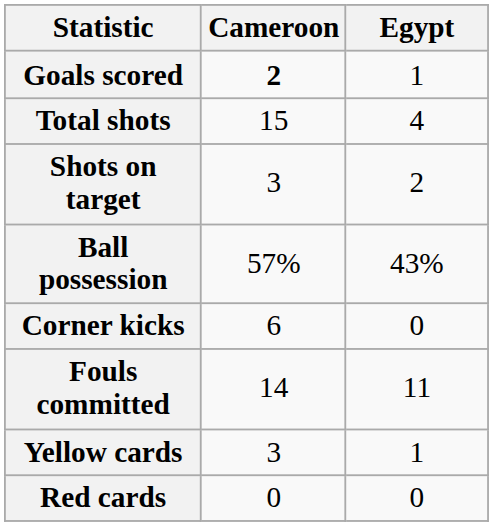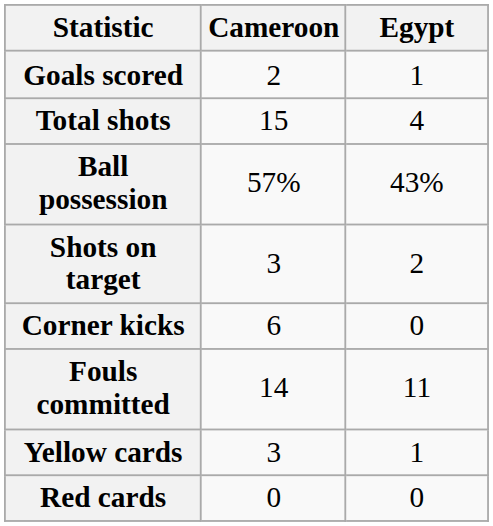 <table class="wikitable plainrowheaders" style="text-align:center">
 <tr>
 <th scope="col" style="width:100px">Statistic</th>
 <th scope="col" style="width:70px">Cameroon</th>
 <th scope="col" style="width:70px">Egypt</th>
 </tr>
 <tr>
 <th scope=row>Goals scored</th>
-<td><strong>2</strong></td>
+<td>2</td>
 <td>1</td>
 </tr>
 <tr>
 <th scope=row>Total shots</th>
 <td>15</td>
 <td>4</td>
 </tr>
 <tr>
+<th scope=row>Ball possession</th>
+<td>57%</td>
+<td>43%</td>
+</tr>
+<tr>
 <th scope=row>Shots on target</th>
 <td>3</td>
 <td>2</td>
-</tr>
-<tr>
-<th scope=row>Ball possession</th>
-<td>57%</td>
-<td>43%</td>
 </tr>
 <tr>
 <th scope=row>Corner kicks</th>
 <td>6</td>
 <td>0</td>
 </tr>
 <tr>
 <th scope=row>Fouls committed</th>
 <td>14</td>
 <td>11</td>
 </tr>
 <tr>
 <th scope=row>Yellow cards</th>
 <td>3</td>
 <td>1</td>
 </tr>
 <tr>
 <th scope=row>Red cards</th>
 <td>0</td>
 <td>0</td>
 </tr>
 </table>
